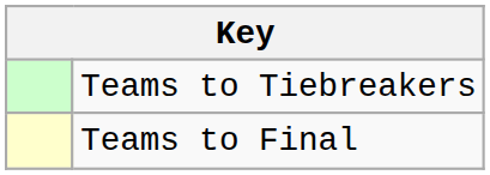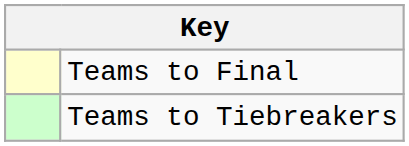 <table class="wikitable" style="text-align: center;">
 <tr>
 <th colspan=2>Key</th>
 </tr>
 <tr>
+<td style="background:#ffffcc; width:20px;"></td>
+<td align=left>Teams to Final</td>
+</tr>
+<tr>
 <td style="background:#ccffcc; width:20px;"></td>
 <td align=left>Teams to Tiebreakers</td>
 </tr>
-<tr>
-<td style="background:#ffffcc; width:20px;"></td>
-<td align=left>Teams to Final</td>
-</tr>
 </table>
